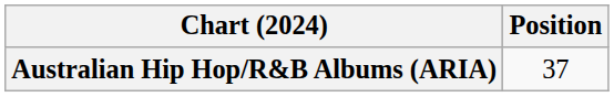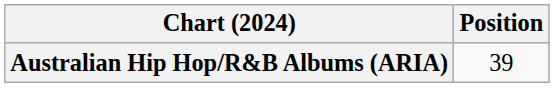 <table class="wikitable plainrowheaders" style="text-align:center">
 <tr>
 <th scope="col">Chart (2024)</th>
 <th scope="col">Position</th>
 </tr>
 <tr>
 <th scope="row">Australian Hip Hop/R&B Albums (ARIA)</th>
-<td>37</td>
+<td>39</td>
 </tr>
 </table>
